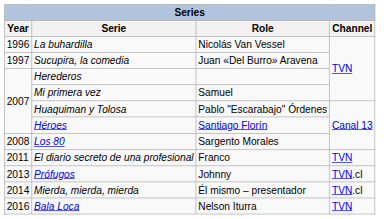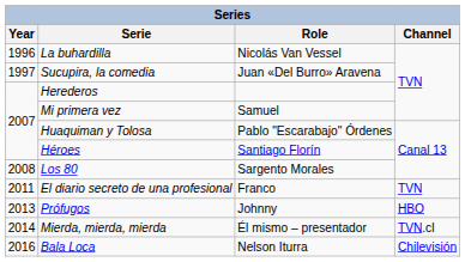 <table class="wikitable" style="font-size: 95%;">
 <tr>
 <th colspan="4" style="background: LightSteelBlue;">Series</th>
 </tr>
 <tr>
 <th>Year</th>
 <th>Serie</th>
 <th>Role</th>
 <th>Channel</th>
 </tr>
 <tr>
 <td>1996</td>
 <td><em>La buhardilla</em></td>
 <td>Nicolás Van Vessel</td>
 <td rowspan="4"><a href='#'>TVN</a></td>
 </tr>
 <tr>
 <td>1997</td>
 <td><em>Sucupira, la comedia</em></td>
 <td>Juan «Del Burro» Aravena</td>
 </tr>
 <tr>
 <td rowspan="4">2007</td>
 <td><em>Herederos</em></td>
 </tr>
 <tr>
 <td><em>Mi primera vez</em></td>
 <td>Samuel</td>
 </tr>
 <tr>
 <td><em>Huaquiman y Tolosa</em></td>
 <td>Pablo "Escarabajo" Órdenes</td>
 <td rowspan="3"><a href='#'>Canal 13</a></td>
 </tr>
 <tr>
 <td><em><a href='#'>Héroes</a></em></td>
 <td><a href='#'>Santiago Florín</a></td>
 </tr>
 <tr>
 <td>2008</td>
 <td><em><a href='#'>Los 80</a></em></td>
 <td>Sargento Morales</td>
 </tr>
 <tr>
 <td>2011</td>
 <td><em>El diario secreto de una profesional</em></td>
 <td>Franco</td>
 <td><a href='#'>TVN</a></td>
 </tr>
 <tr>
 <td>2013</td>
 <td><em><a href='#'>Prófugos</a></em></td>
 <td>Johnny</td>
-<td><a href='#'>TVN</a>.cl</td>
+<td><a href='#'>HBO</a></td>
 </tr>
 <tr>
 <td>2014</td>
 <td><em>Mierda, mierda, mierda</em></td>
 <td>Él mismo – presentador</td>
 <td><a href='#'>TVN</a>.cl</td>
 </tr>
 <tr>
 <td>2016</td>
 <td><em><a href='#'>Bala Loca</a></em></td>
 <td>Nelson Iturra</td>
-<td><a href='#'>TVN</a></td>
+<td><a href='#'>Chilevisión</a></td>
 </tr>
 </table>
